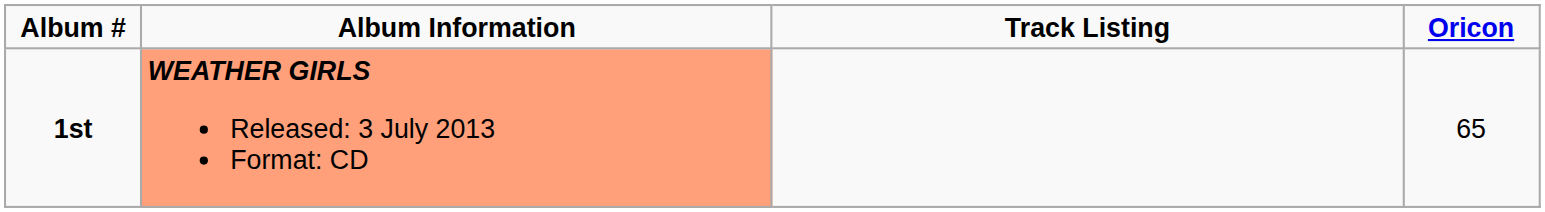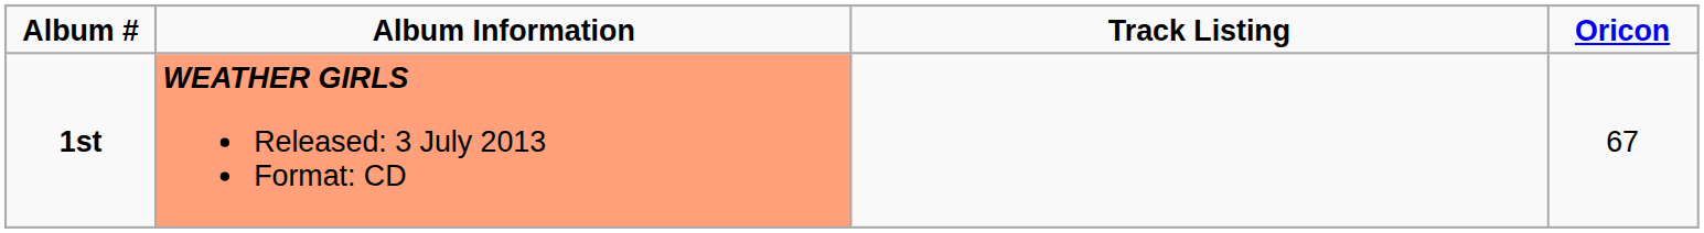 <table class="wikitable" style="font-size: small; text-align: center;">
 <tr style="font-weight:bold">
 <td width="60px">Album #</td>
 <td width="300px">Album Information</td>
 <td width="300px">Track Listing</td>
 <td width="60px"><a href='#'>Oricon</a></td>
 </tr>
 <tr>
 <td><strong>1st</strong></td>
 <td style="background: lightsalmon; text-align:left"><strong><em>WEATHER GIRLS</em></strong><br><ul><li>Released: 3 July 2013</li><li>Format: CD</li></ul></td>
 <td style="text-align:left; font-size: 90%;"><br></td>
-<td>65</td>
+<td>67</td>
 </tr>
 </table>
